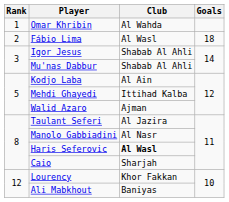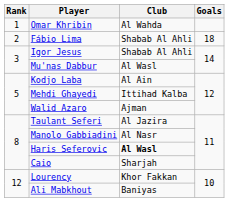 <table class="wikitable">
 <tr>
 <th>Rank</th>
 <th>Player</th>
 <th>Club</th>
 <th>Goals</th>
 </tr>
 <tr>
 <td align="center">1</td>
 <td> <a href='#'>Omar Khribin</a></td>
 <td>Al Wahda</td>
 <td></td>
 </tr>
 <tr>
 <td align="center">2</td>
 <td> <a href='#'>Fábio Lima</a></td>
-<td>Al Wasl</td>
+<td>Shabab Al Ahli</td>
 <td align="center">18</td>
 </tr>
 <tr>
 <td align="center" rowspan=2>3</td>
 <td> <a href='#'>Igor Jesus</a></td>
 <td>Shabab Al Ahli</td>
 <td align="center" rowspan=2>14</td>
 </tr>
 <tr>
 <td> <a href='#'>Mu'nas Dabbur</a></td>
-<td>Shabab Al Ahli</td>
+<td>Al Wasl</td>
 </tr>
 <tr>
 <td align="center" rowspan=3>5</td>
 <td> <a href='#'>Kodjo Laba</a></td>
 <td>Al Ain</td>
 <td align="center" rowspan=3>12</td>
 </tr>
 <tr>
 <td> <a href='#'>Mehdi Ghayedi</a></td>
 <td>Ittihad Kalba</td>
 </tr>
 <tr>
 <td> <a href='#'>Walid Azaro</a></td>
 <td>Ajman</td>
 </tr>
 <tr>
 <td align="center" rowspan=4>8</td>
 <td> <a href='#'>Taulant Seferi</a></td>
 <td>Al Jazira</td>
 <td align="center" rowspan=4>11</td>
 </tr>
 <tr>
 <td> <a href='#'>Manolo Gabbiadini</a></td>
 <td>Al Nasr</td>
 </tr>
 <tr>
 <td> <a href='#'>Haris Seferovic</a></td>
 <td><strong>Al Wasl</strong></td>
 </tr>
 <tr>
 <td> <a href='#'>Caio</a></td>
 <td>Sharjah</td>
 </tr>
 <tr>
 <td align="center" rowspan=2>12</td>
 <td> <a href='#'>Lourency</a></td>
 <td>Khor Fakkan</td>
 <td align="center" rowspan=2>10</td>
 </tr>
 <tr>
 <td> <a href='#'>Ali Mabkhout</a></td>
 <td>Baniyas</td>
 </tr>
 </table>
